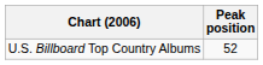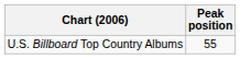 <table class="wikitable">
 <tr>
 <th>Chart (2006)</th>
 <th>Peak<br>position</th>
 </tr>
 <tr>
 <td>U.S. <em>Billboard</em> Top Country Albums</td>
-<td align="center">52</td>
+<td align="center">55</td>
 </tr>
 </table>
